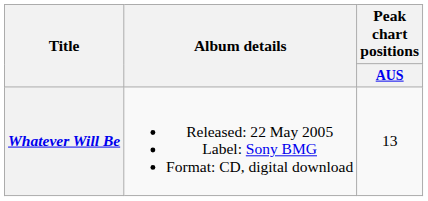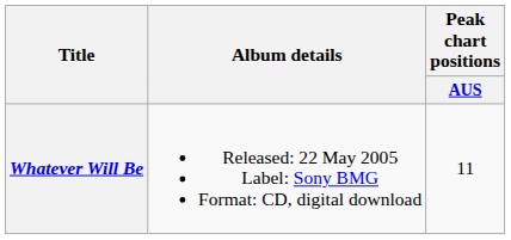 <table class="wikitable plainrowheaders" style="text-align:center;">
 <tr>
 <th scope="col" rowspan="2">Title</th>
 <th scope="col" rowspan="2">Album details</th>
 <th scope="col">Peak chart positions</th>
 </tr>
 <tr>
 <th scope="col" style="width:2.5em;font-size:90%;"><a href='#'>AUS</a><br></th>
 </tr>
 <tr>
 <th scope="row"><em><a href='#'>Whatever Will Be</a></em></th>
 <td><br><ul><li>Released: 22 May 2005</li><li>Label: <a href='#'>Sony BMG</a></li><li>Format: CD, digital download</li></ul></td>
-<td>13</td>
+<td>11</td>
 </tr>
 </table>
